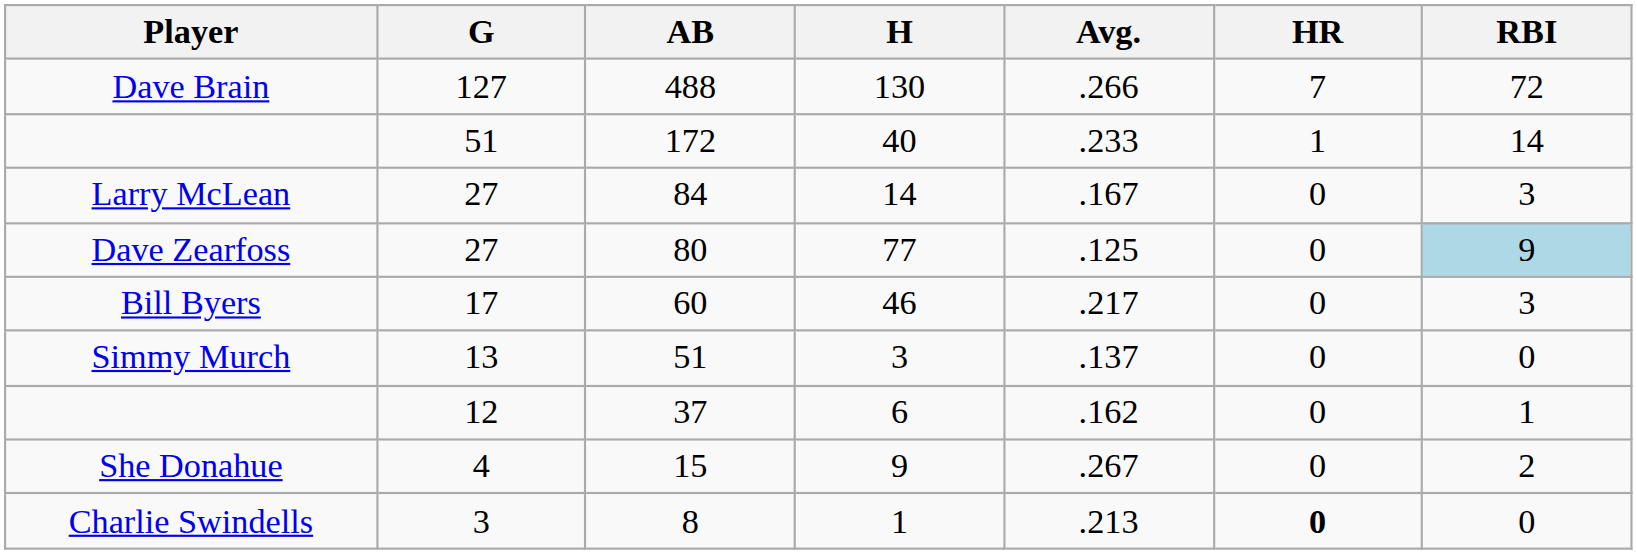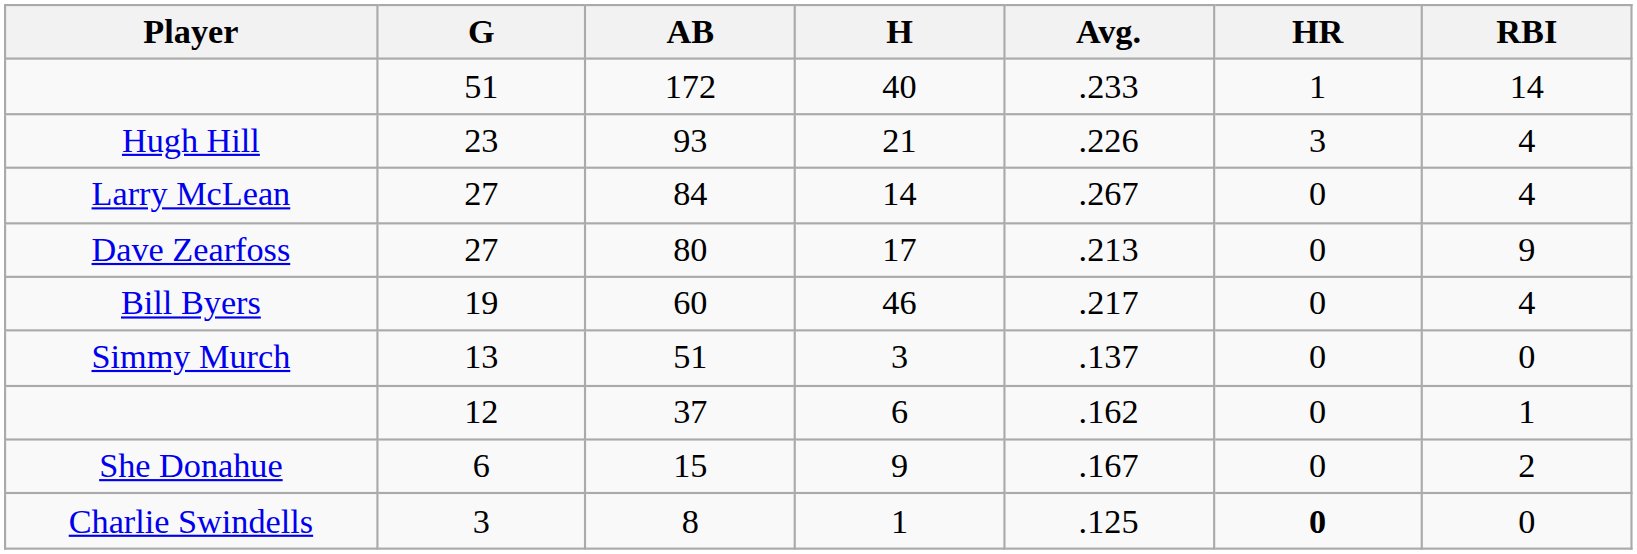 <table class="wikitable sortable">
 <tr>
 <th bgcolor="#DDDDFF" width="16%">Player</th>
 <th bgcolor="#DDDDFF" width="9%">G</th>
 <th bgcolor="#DDDDFF" width="9%">AB</th>
 <th bgcolor="#DDDDFF" width="9%">H</th>
 <th bgcolor="#DDDDFF" width="9%">Avg.</th>
 <th bgcolor="#DDDDFF" width="9%">HR</th>
 <th bgcolor="#DDDDFF" width="9%">RBI</th>
 </tr>
-<tr align="center">
-<td><a href='#'>Dave Brain</a></td>
-<td>127</td>
-<td>488</td>
-<td>130</td>
-<td>.266</td>
-<td>7</td>
-<td>72</td>
-</tr>
 <tr align=center>
 <td></td>
 <td>51</td>
 <td>172</td>
 <td>40</td>
 <td>.233</td>
 <td>1</td>
 <td>14</td>
 </tr>
+<tr align="center">
+<td><a href='#'>Hugh Hill</a></td>
+<td>23</td>
+<td>93</td>
+<td>21</td>
+<td>.226</td>
+<td>3</td>
+<td>4</td>
+</tr>
 <tr align=center>
 <td><a href='#'>Larry McLean</a></td>
 <td>27</td>
 <td>84</td>
 <td>14</td>
-<td>.167</td>
+<td>.267</td>
 <td>0</td>
-<td>3</td>
+<td>4</td>
 </tr>
 <tr align=center>
 <td><a href='#'>Dave Zearfoss</a></td>
 <td>27</td>
 <td>80</td>
-<td>77</td>
-<td>.125</td>
+<td>17</td>
+<td>.213</td>
 <td>0</td>
-<td style="background: lightblue;">9</td>
+<td>9</td>
 </tr>
 <tr align=center>
 <td><a href='#'>Bill Byers</a></td>
-<td>17</td>
+<td>19</td>
 <td>60</td>
 <td>46</td>
 <td>.217</td>
 <td>0</td>
-<td>3</td>
+<td>4</td>
 </tr>
 <tr align=center>
 <td><a href='#'>Simmy Murch</a></td>
 <td>13</td>
 <td>51</td>
 <td>3</td>
 <td>.137</td>
 <td>0</td>
 <td>0</td>
 </tr>
 <tr align=center>
 <td></td>
 <td>12</td>
 <td>37</td>
 <td>6</td>
 <td>.162</td>
 <td>0</td>
 <td>1</td>
 </tr>
 <tr align="center">
 <td><a href='#'>She Donahue</a></td>
-<td>4</td>
+<td>6</td>
 <td>15</td>
 <td>9</td>
-<td>.267</td>
+<td>.167</td>
 <td>0</td>
 <td>2</td>
 </tr>
 <tr align=center>
 <td><a href='#'>Charlie Swindells</a></td>
 <td>3</td>
 <td>8</td>
 <td>1</td>
-<td>.213</td>
+<td>.125</td>
 <td><strong>0</strong></td>
 <td>0</td>
 </tr>
 </table>
